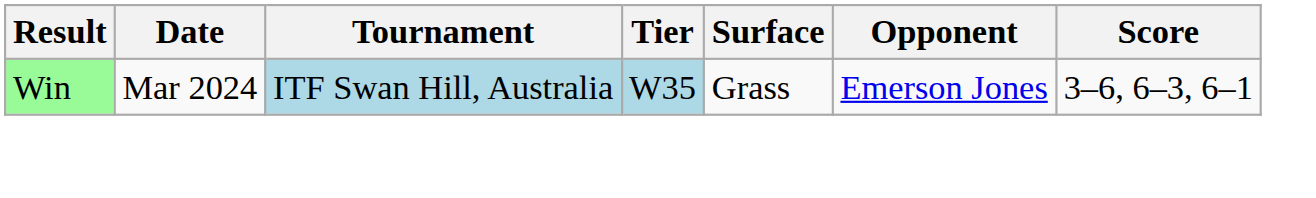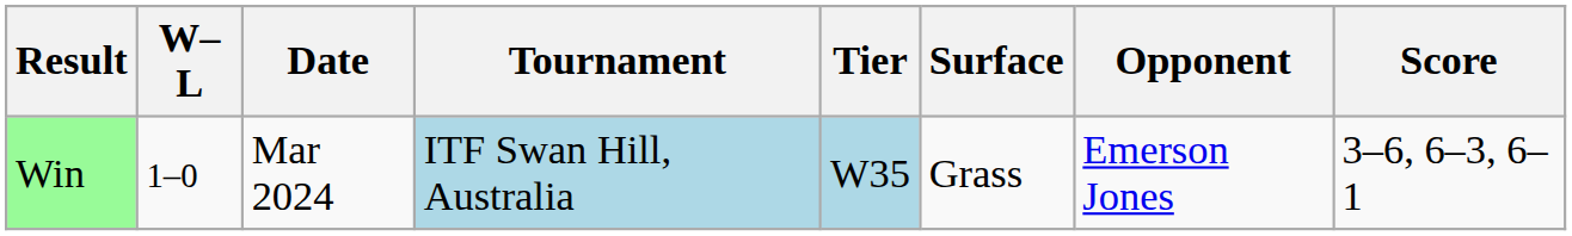 <table class="wikitable sortable">
 <tr>
 <th>Result</th>
+<th class=unsortable>W–L</th>
 <th>Date</th>
 <th>Tournament</th>
 <th>Tier</th>
 <th>Surface</th>
 <th>Opponent</th>
 <th class=unsortable>Score</th>
 </tr>
 <tr>
 <td style="background:#98fb98;">Win</td>
+<td><small>1–0</small></td>
 <td>Mar 2024</td>
 <td style="background:lightblue;">ITF Swan Hill, Australia</td>
 <td style="background:lightblue;">W35</td>
 <td>Grass</td>
 <td> <a href='#'>Emerson Jones</a></td>
 <td>3–6, 6–3, 6–1</td>
 </tr>
 </table>
